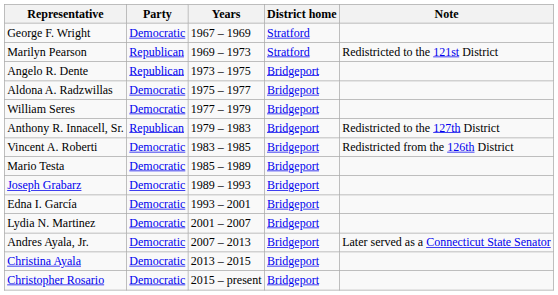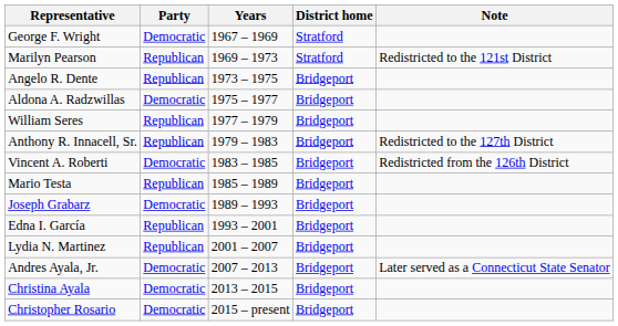 <table class=wikitable>
 <tr valign=bottom>
 <th>Representative</th>
 <th>Party</th>
 <th>Years</th>
 <th>District home</th>
 <th>Note</th>
 </tr>
 <tr>
 <td>George F. Wright</td>
 <td><a href='#'>Democratic</a></td>
 <td>1967 – 1969</td>
 <td><a href='#'>Stratford</a></td>
 <td></td>
 </tr>
 <tr>
 <td>Marilyn Pearson</td>
 <td><a href='#'>Republican</a></td>
 <td>1969 – 1973</td>
 <td><a href='#'>Stratford</a></td>
 <td>Redistricted to the <a href='#'>121st</a> District</td>
 </tr>
 <tr>
 <td>Angelo R. Dente</td>
 <td><a href='#'>Republican</a></td>
 <td>1973 – 1975</td>
 <td><a href='#'>Bridgeport</a></td>
 <td></td>
 </tr>
 <tr>
 <td>Aldona A. Radzwillas</td>
 <td><a href='#'>Democratic</a></td>
 <td>1975 – 1977</td>
 <td><a href='#'>Bridgeport</a></td>
 <td></td>
 </tr>
 <tr>
 <td>William Seres</td>
-<td><a href='#'>Democratic</a></td>
+<td><a href='#'>Republican</a></td>
 <td>1977 – 1979</td>
 <td><a href='#'>Bridgeport</a></td>
 <td></td>
 </tr>
 <tr>
 <td>Anthony R. Innacell, Sr.</td>
 <td><a href='#'>Republican</a></td>
 <td>1979 – 1983</td>
 <td><a href='#'>Bridgeport</a></td>
 <td>Redistricted to the <a href='#'>127th</a> District</td>
 </tr>
 <tr>
 <td>Vincent A. Roberti</td>
 <td><a href='#'>Democratic</a></td>
 <td>1983 – 1985</td>
 <td><a href='#'>Bridgeport</a></td>
 <td>Redistricted from the <a href='#'>126th</a> District</td>
 </tr>
 <tr>
 <td>Mario Testa</td>
-<td><a href='#'>Democratic</a></td>
+<td><a href='#'>Republican</a></td>
 <td>1985 – 1989</td>
 <td><a href='#'>Bridgeport</a></td>
 <td></td>
 </tr>
 <tr>
 <td><a href='#'>Joseph Grabarz</a></td>
 <td><a href='#'>Democratic</a></td>
 <td>1989 – 1993</td>
 <td><a href='#'>Bridgeport</a></td>
 <td></td>
 </tr>
 <tr>
 <td>Edna I. García</td>
-<td><a href='#'>Democratic</a></td>
+<td><a href='#'>Republican</a></td>
 <td>1993 – 2001</td>
 <td><a href='#'>Bridgeport</a></td>
 <td></td>
 </tr>
 <tr>
 <td>Lydia N. Martinez</td>
-<td><a href='#'>Democratic</a></td>
+<td><a href='#'>Republican</a></td>
 <td>2001 – 2007</td>
 <td><a href='#'>Bridgeport</a></td>
 <td></td>
 </tr>
 <tr>
 <td>Andres Ayala, Jr.</td>
 <td><a href='#'>Democratic</a></td>
 <td>2007 – 2013</td>
 <td><a href='#'>Bridgeport</a></td>
 <td>Later served as a <a href='#'>Connecticut State Senator</a></td>
 </tr>
 <tr>
 <td><a href='#'>Christina Ayala</a></td>
 <td><a href='#'>Democratic</a></td>
 <td>2013 – 2015</td>
 <td><a href='#'>Bridgeport</a></td>
 <td></td>
 </tr>
 <tr>
 <td><a href='#'>Christopher Rosario</a></td>
 <td><a href='#'>Democratic</a></td>
 <td>2015 – present</td>
 <td><a href='#'>Bridgeport</a></td>
 <td></td>
 </tr>
 </table>
